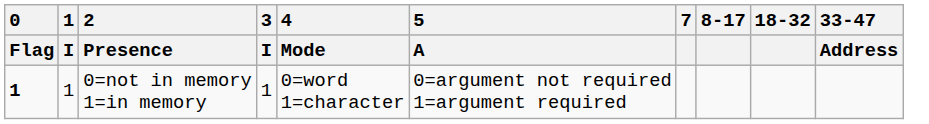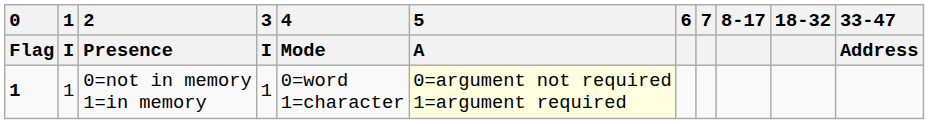 <table class="wikitable">
 <tr>
 <th scope="col" style="text-align: left;">0</th>
 <th scope="col" style="text-align: left;">1</th>
 <th scope="col" style="text-align: left;">2</th>
 <th scope="col" style="text-align: left;">3</th>
 <th scope="col" style="text-align: left;">4</th>
 <th scope="col" style="text-align: left;">5</th>
+<th scope="col" style="text-align: left;">6</th>
 <th scope="col" style="text-align: left;">7</th>
 <th scope="col" style="text-align: left;">8-17</th>
 <th scope="col" style="text-align: left;">18-32</th>
 <th scope="col" style="text-align: left;">33-47</th>
 </tr>
 <tr>
 <th scope="col" style="text-align: left;">Flag</th>
 <th scope="col" style="text-align: left;">I</th>
 <th scope="col" style="text-align: left;">Presence</th>
 <th scope="col" style="text-align: left;">I</th>
 <th scope="col" style="text-align: left;">Mode</th>
 <th scope="col" style="text-align: left;">A</th>
 <th scope="col" style="text-align: left;"></th>
 <th scope="col" style="text-align: left;"></th>
 <th scope="col" style="text-align: left;"></th>
+<th scope="col" style="text-align: left;"></th>
 <th scope="col" style="text-align: left;">Address</th>
 </tr>
 <tr>
 <td scope="col" style="text-align: left;"><strong>1</strong></td>
 <td scope="col" style="text-align: left;">1</td>
 <td scope="col" style="text-align: left;">0=not in memory<br>1=in memory</td>
 <td scope="col" style="text-align: left;">1</td>
 <td scope="col" style="text-align: left;">0=word<br>1=character</td>
-<td scope="col" style="text-align: left;">0=argument not required<br>1=argument required</td>
+<td scope="col" style="background: lightyellow; text-align: left;">0=argument not required<br>1=argument required</td>
+<td scope="col" style="text-align: left;"></td>
 <td scope="col" style="text-align: left;"></td>
 <td scope="col" style="text-align: left;"></td>
 <td scope="col" style="text-align: left;"></td>
 <td scope="col" style="text-align: left;"></td>
 </tr>
 </table>
